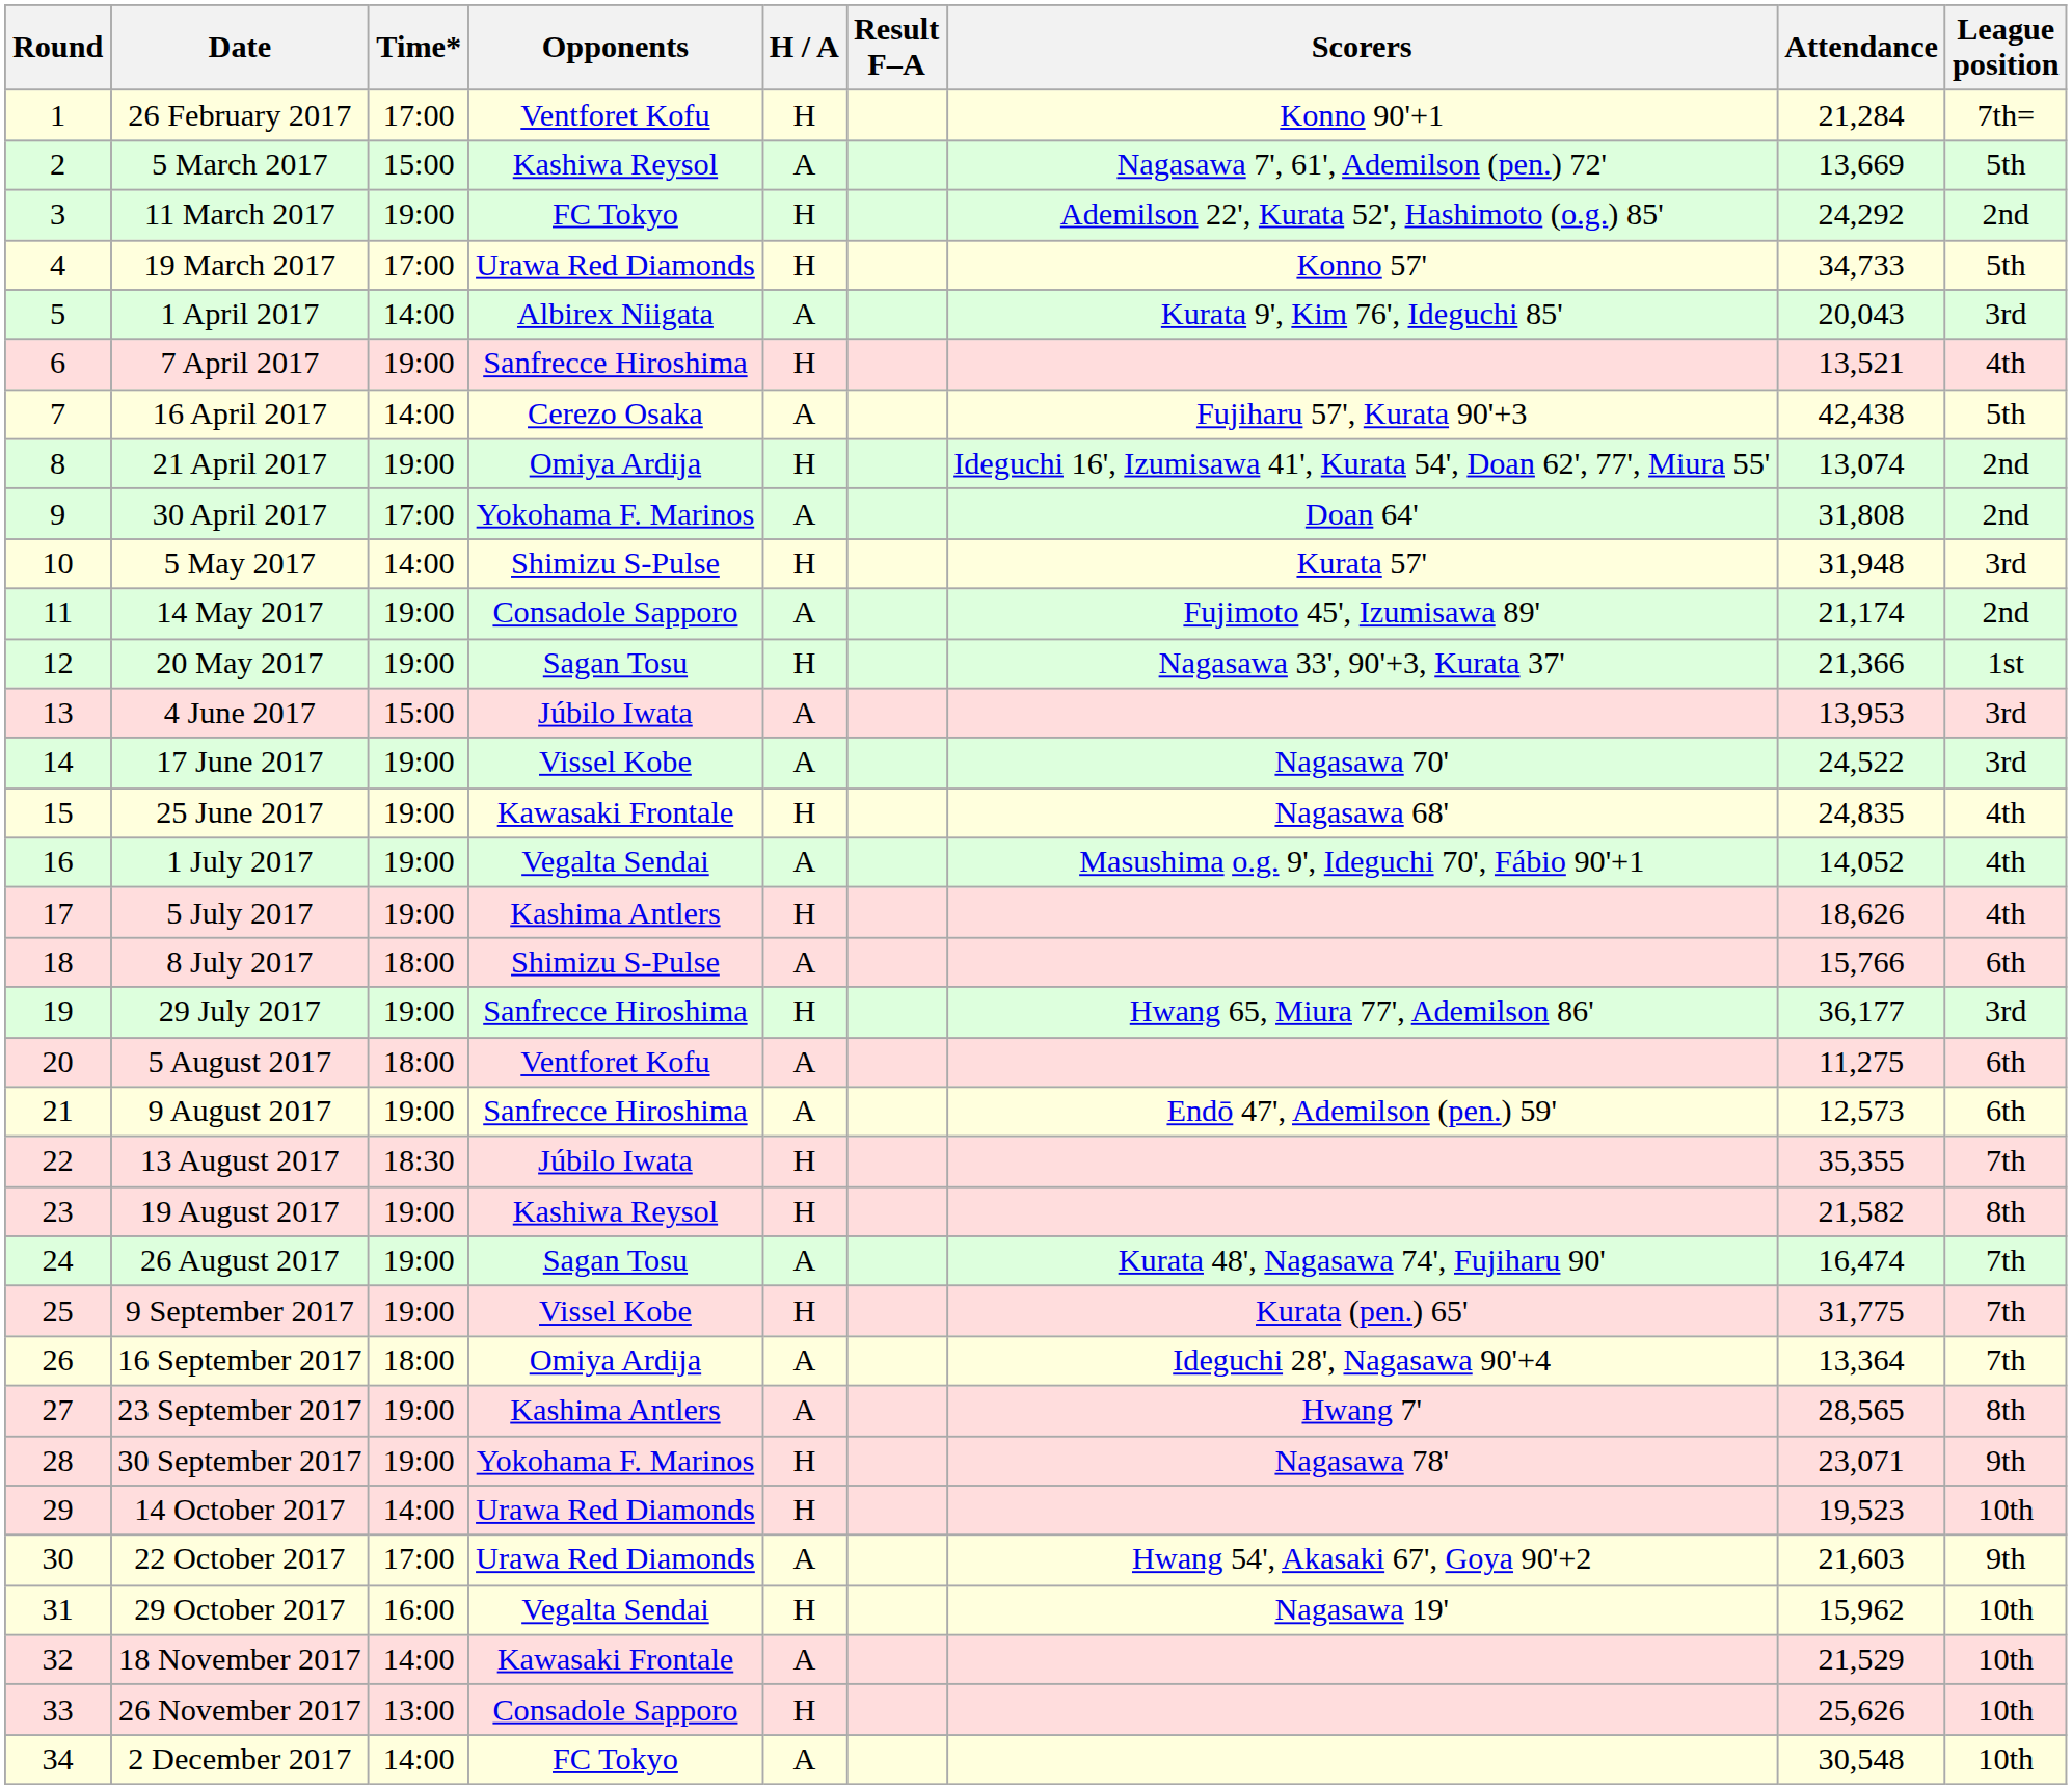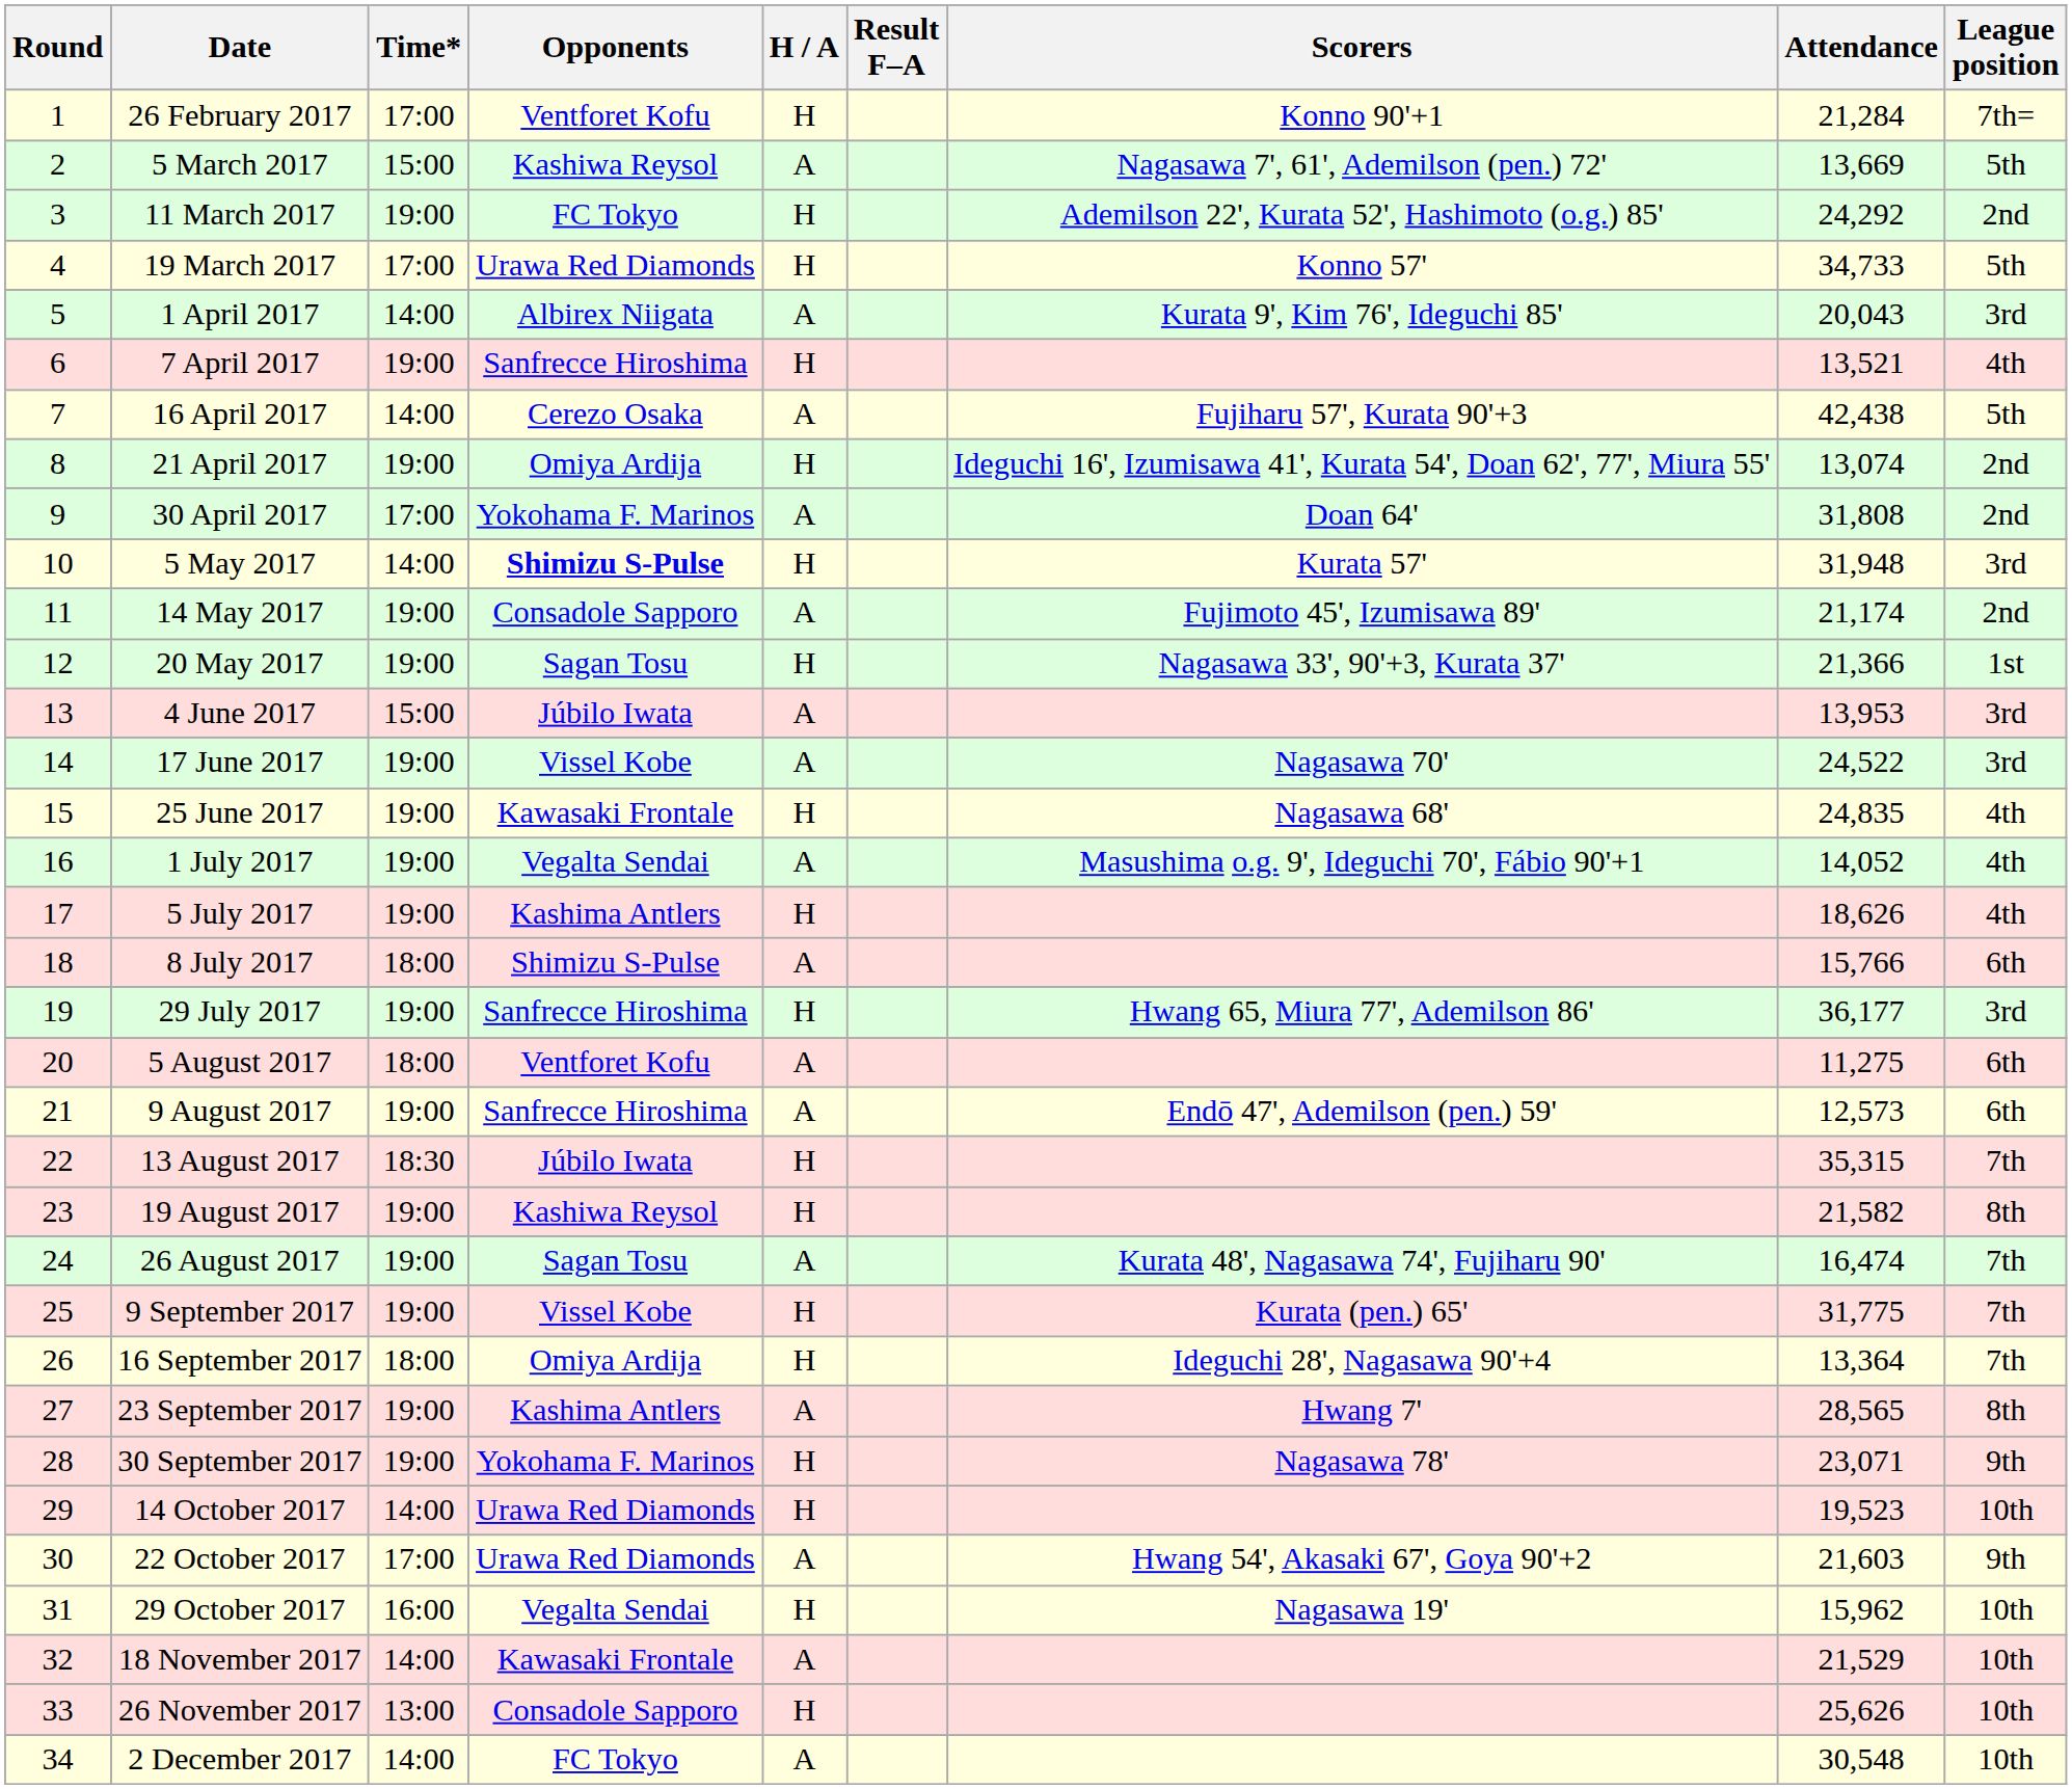 <table class="wikitable" style="text-align:center">
 <tr>
 <th>Round</th>
 <th>Date</th>
 <th>Time*</th>
 <th>Opponents</th>
 <th>H / A</th>
 <th>Result<br>F–A</th>
 <th>Scorers</th>
 <th>Attendance</th>
 <th>League<br>position</th>
 </tr>
 <tr bgcolor="#ffffdd">
 <td>1</td>
 <td>26 February 2017</td>
 <td>17:00</td>
 <td><a href='#'>Ventforet Kofu</a></td>
 <td>H</td>
 <td></td>
 <td><a href='#'>Konno</a> 90'+1</td>
 <td>21,284</td>
 <td>7th=</td>
 </tr>
 <tr bgcolor="#ddffdd">
 <td>2</td>
 <td>5 March 2017</td>
 <td>15:00</td>
 <td><a href='#'>Kashiwa Reysol</a></td>
 <td>A</td>
 <td></td>
 <td><a href='#'>Nagasawa</a> 7', 61', <a href='#'>Ademilson</a> (<a href='#'>pen.</a>) 72'</td>
 <td>13,669</td>
 <td>5th</td>
 </tr>
 <tr bgcolor="#ddffdd">
 <td>3</td>
 <td>11 March 2017</td>
 <td>19:00</td>
 <td><a href='#'>FC Tokyo</a></td>
 <td>H</td>
 <td></td>
 <td><a href='#'>Ademilson</a> 22', <a href='#'>Kurata</a> 52', <a href='#'>Hashimoto</a> (<a href='#'>o.g.</a>) 85'</td>
 <td>24,292</td>
 <td>2nd</td>
 </tr>
 <tr bgcolor="#ffffdd">
 <td>4</td>
 <td>19 March 2017</td>
 <td>17:00</td>
 <td><a href='#'>Urawa Red Diamonds</a></td>
 <td>H</td>
 <td></td>
 <td><a href='#'>Konno</a> 57'</td>
 <td>34,733</td>
 <td>5th</td>
 </tr>
 <tr bgcolor="#ddffdd">
 <td>5</td>
 <td>1 April 2017</td>
 <td>14:00</td>
 <td><a href='#'>Albirex Niigata</a></td>
 <td>A</td>
 <td></td>
 <td><a href='#'>Kurata</a> 9', <a href='#'>Kim</a> 76', <a href='#'>Ideguchi</a> 85'</td>
 <td>20,043</td>
 <td>3rd</td>
 </tr>
 <tr bgcolor="#ffdddd">
 <td>6</td>
 <td>7 April 2017</td>
 <td>19:00</td>
 <td><a href='#'>Sanfrecce Hiroshima</a></td>
 <td>H</td>
 <td></td>
 <td></td>
 <td>13,521</td>
 <td>4th</td>
 </tr>
 <tr bgcolor="#ffffdd">
 <td>7</td>
 <td>16 April 2017</td>
 <td>14:00</td>
 <td><a href='#'>Cerezo Osaka</a></td>
 <td>A</td>
 <td></td>
 <td><a href='#'>Fujiharu</a> 57', <a href='#'>Kurata</a> 90'+3</td>
 <td>42,438</td>
 <td>5th</td>
 </tr>
 <tr bgcolor="#ddffdd">
 <td>8</td>
 <td>21 April 2017</td>
 <td>19:00</td>
 <td><a href='#'>Omiya Ardija</a></td>
 <td>H</td>
 <td></td>
 <td><a href='#'>Ideguchi</a> 16', <a href='#'>Izumisawa</a> 41', <a href='#'>Kurata</a> 54', <a href='#'>Doan</a> 62', 77', <a href='#'>Miura</a> 55'</td>
 <td>13,074</td>
 <td>2nd</td>
 </tr>
 <tr bgcolor="#ddffdd">
 <td>9</td>
 <td>30 April 2017</td>
 <td>17:00</td>
 <td><a href='#'>Yokohama F. Marinos</a></td>
 <td>A</td>
 <td></td>
 <td><a href='#'>Doan</a> 64'</td>
 <td>31,808</td>
 <td>2nd</td>
 </tr>
 <tr bgcolor="#ffffdd">
 <td>10</td>
 <td>5 May 2017</td>
 <td>14:00</td>
-<td><a href='#'>Shimizu S-Pulse</a></td>
+<td><strong><a href='#'>Shimizu S-Pulse</a></strong></td>
 <td>H</td>
 <td></td>
 <td><a href='#'>Kurata</a> 57'</td>
 <td>31,948</td>
 <td>3rd</td>
 </tr>
 <tr bgcolor="#ddffdd">
 <td>11</td>
 <td>14 May 2017</td>
 <td>19:00</td>
 <td><a href='#'>Consadole Sapporo</a></td>
 <td>A</td>
 <td></td>
 <td><a href='#'>Fujimoto</a> 45', <a href='#'>Izumisawa</a> 89'</td>
 <td>21,174</td>
 <td>2nd</td>
 </tr>
 <tr bgcolor="#ddffdd">
 <td>12</td>
 <td>20 May 2017</td>
 <td>19:00</td>
 <td><a href='#'>Sagan Tosu</a></td>
 <td>H</td>
 <td></td>
 <td><a href='#'>Nagasawa</a> 33', 90'+3, <a href='#'>Kurata</a> 37'</td>
 <td>21,366</td>
 <td>1st</td>
 </tr>
 <tr bgcolor="#ffdddd">
 <td>13</td>
 <td>4 June 2017</td>
 <td>15:00</td>
 <td><a href='#'>Júbilo Iwata</a></td>
 <td>A</td>
 <td></td>
 <td></td>
 <td>13,953</td>
 <td>3rd</td>
 </tr>
 <tr bgcolor="#ddffdd">
 <td>14</td>
 <td>17 June 2017</td>
 <td>19:00</td>
 <td><a href='#'>Vissel Kobe</a></td>
 <td>A</td>
 <td></td>
 <td><a href='#'>Nagasawa</a> 70'</td>
 <td>24,522</td>
 <td>3rd</td>
 </tr>
 <tr bgcolor="#ffffdd">
 <td>15</td>
 <td>25 June 2017</td>
 <td>19:00</td>
 <td><a href='#'>Kawasaki Frontale</a></td>
 <td>H</td>
 <td></td>
 <td><a href='#'>Nagasawa</a> 68'</td>
 <td>24,835</td>
 <td>4th</td>
 </tr>
 <tr bgcolor="#ddffdd">
 <td>16</td>
 <td>1 July 2017</td>
 <td>19:00</td>
 <td><a href='#'>Vegalta Sendai</a></td>
 <td>A</td>
 <td></td>
 <td><a href='#'>Masushima</a> <a href='#'>o.g.</a> 9', <a href='#'>Ideguchi</a> 70', <a href='#'>Fábio</a> 90'+1</td>
 <td>14,052</td>
 <td>4th</td>
 </tr>
 <tr bgcolor="#ffdddd">
 <td>17</td>
 <td>5 July 2017</td>
 <td>19:00</td>
 <td><a href='#'>Kashima Antlers</a></td>
 <td>H</td>
 <td></td>
 <td></td>
 <td>18,626</td>
 <td>4th</td>
 </tr>
 <tr bgcolor="#ffdddd">
 <td>18</td>
 <td>8 July 2017</td>
 <td>18:00</td>
 <td><a href='#'>Shimizu S-Pulse</a></td>
 <td>A</td>
 <td></td>
 <td></td>
 <td>15,766</td>
 <td>6th</td>
 </tr>
 <tr bgcolor="#ddffdd">
 <td>19</td>
 <td>29 July 2017</td>
 <td>19:00</td>
 <td><a href='#'>Sanfrecce Hiroshima</a></td>
 <td>H</td>
 <td></td>
 <td><a href='#'>Hwang</a> 65, <a href='#'>Miura</a> 77', <a href='#'>Ademilson</a> 86'</td>
 <td>36,177</td>
 <td>3rd</td>
 </tr>
 <tr bgcolor="#ffdddd">
 <td>20</td>
 <td>5 August 2017</td>
 <td>18:00</td>
 <td><a href='#'>Ventforet Kofu</a></td>
 <td>A</td>
 <td></td>
 <td></td>
 <td>11,275</td>
 <td>6th</td>
 </tr>
 <tr bgcolor="#ffffdd">
 <td>21</td>
 <td>9 August 2017</td>
 <td>19:00</td>
 <td><a href='#'>Sanfrecce Hiroshima</a></td>
 <td>A</td>
 <td></td>
 <td><a href='#'>Endō</a> 47', <a href='#'>Ademilson</a> (<a href='#'>pen.</a>) 59'</td>
 <td>12,573</td>
 <td>6th</td>
 </tr>
 <tr bgcolor="#ffdddd">
 <td>22</td>
 <td>13 August 2017</td>
 <td>18:30</td>
 <td><a href='#'>Júbilo Iwata</a></td>
 <td>H</td>
 <td></td>
 <td></td>
-<td>35,355</td>
+<td>35,315</td>
 <td>7th</td>
 </tr>
 <tr bgcolor="#ffdddd">
 <td>23</td>
 <td>19 August 2017</td>
 <td>19:00</td>
 <td><a href='#'>Kashiwa Reysol</a></td>
 <td>H</td>
 <td></td>
 <td></td>
 <td>21,582</td>
 <td>8th</td>
 </tr>
 <tr bgcolor="#ddffdd">
 <td>24</td>
 <td>26 August 2017</td>
 <td>19:00</td>
 <td><a href='#'>Sagan Tosu</a></td>
 <td>A</td>
 <td></td>
 <td><a href='#'>Kurata</a> 48', <a href='#'>Nagasawa</a> 74', <a href='#'>Fujiharu</a> 90'</td>
 <td>16,474</td>
 <td>7th</td>
 </tr>
 <tr bgcolor="#ffdddd">
 <td>25</td>
 <td>9 September 2017</td>
 <td>19:00</td>
 <td><a href='#'>Vissel Kobe</a></td>
 <td>H</td>
 <td></td>
 <td><a href='#'>Kurata</a> (<a href='#'>pen.</a>) 65'</td>
 <td>31,775</td>
 <td>7th</td>
 </tr>
 <tr bgcolor="#ffffdd">
 <td>26</td>
 <td>16 September 2017</td>
 <td>18:00</td>
 <td><a href='#'>Omiya Ardija</a></td>
-<td>A</td>
+<td>H</td>
 <td></td>
 <td><a href='#'>Ideguchi</a> 28', <a href='#'>Nagasawa</a> 90'+4</td>
 <td>13,364</td>
 <td>7th</td>
 </tr>
 <tr bgcolor="#ffdddd">
 <td>27</td>
 <td>23 September 2017</td>
 <td>19:00</td>
 <td><a href='#'>Kashima Antlers</a></td>
 <td>A</td>
 <td></td>
 <td><a href='#'>Hwang</a> 7'</td>
 <td>28,565</td>
 <td>8th</td>
 </tr>
 <tr bgcolor="#ffdddd">
 <td>28</td>
 <td>30 September 2017</td>
 <td>19:00</td>
 <td><a href='#'>Yokohama F. Marinos</a></td>
 <td>H</td>
 <td></td>
 <td><a href='#'>Nagasawa</a> 78'</td>
 <td>23,071</td>
 <td>9th</td>
 </tr>
 <tr bgcolor="#ffdddd">
 <td>29</td>
 <td>14 October 2017</td>
 <td>14:00</td>
 <td><a href='#'>Urawa Red Diamonds</a></td>
 <td>H</td>
 <td></td>
 <td></td>
 <td>19,523</td>
 <td>10th</td>
 </tr>
 <tr bgcolor="#ffffdd">
 <td>30</td>
 <td>22 October 2017</td>
 <td>17:00</td>
 <td><a href='#'>Urawa Red Diamonds</a></td>
 <td>A</td>
 <td></td>
 <td><a href='#'>Hwang</a> 54', <a href='#'>Akasaki</a> 67', <a href='#'>Goya</a> 90'+2</td>
 <td>21,603</td>
 <td>9th</td>
 </tr>
 <tr bgcolor="#ffffdd">
 <td>31</td>
 <td>29 October 2017</td>
 <td>16:00</td>
 <td><a href='#'>Vegalta Sendai</a></td>
 <td>H</td>
 <td></td>
 <td><a href='#'>Nagasawa</a> 19'</td>
 <td>15,962</td>
 <td>10th</td>
 </tr>
 <tr bgcolor="#ffdddd">
 <td>32</td>
 <td>18 November 2017</td>
 <td>14:00</td>
 <td><a href='#'>Kawasaki Frontale</a></td>
 <td>A</td>
 <td></td>
 <td></td>
 <td>21,529</td>
 <td>10th</td>
 </tr>
 <tr bgcolor="#ffdddd">
 <td>33</td>
 <td>26 November 2017</td>
 <td>13:00</td>
 <td><a href='#'>Consadole Sapporo</a></td>
 <td>H</td>
 <td></td>
 <td></td>
 <td>25,626</td>
 <td>10th</td>
 </tr>
 <tr bgcolor="#ffffdd">
 <td>34</td>
 <td>2 December 2017</td>
 <td>14:00</td>
 <td><a href='#'>FC Tokyo</a></td>
 <td>A</td>
 <td></td>
 <td></td>
 <td>30,548</td>
 <td>10th</td>
 </tr>
 </table>
